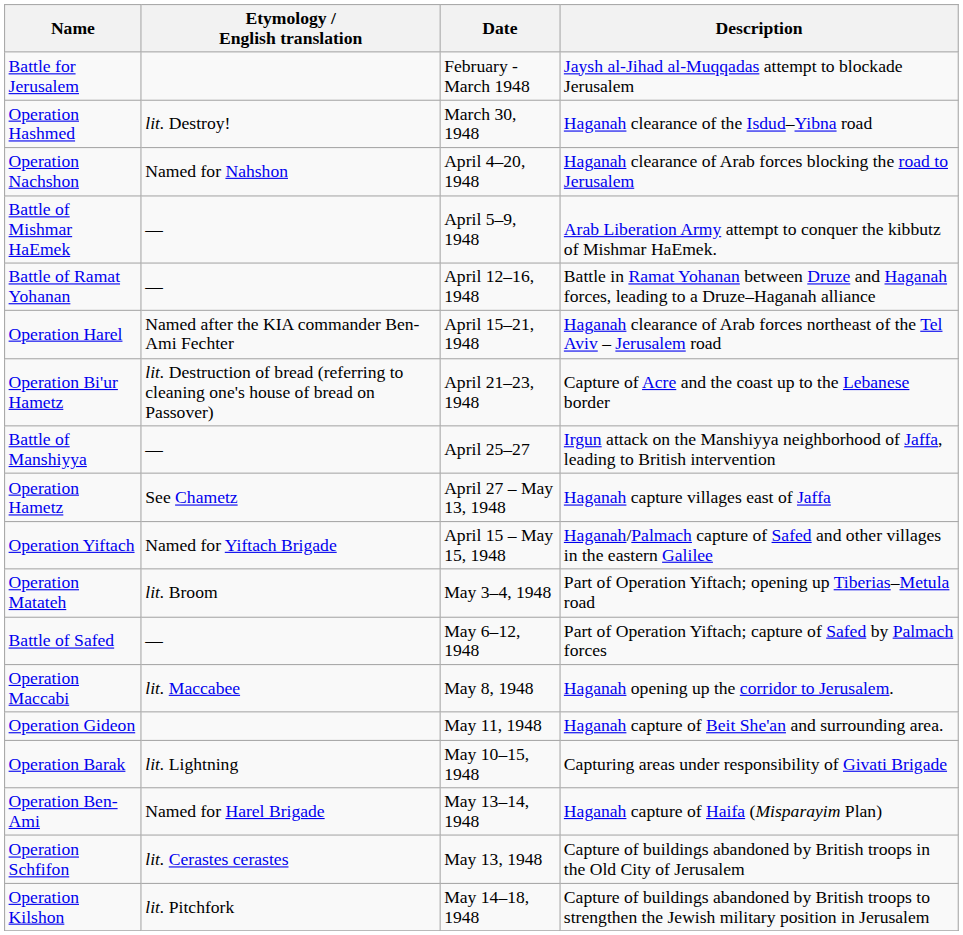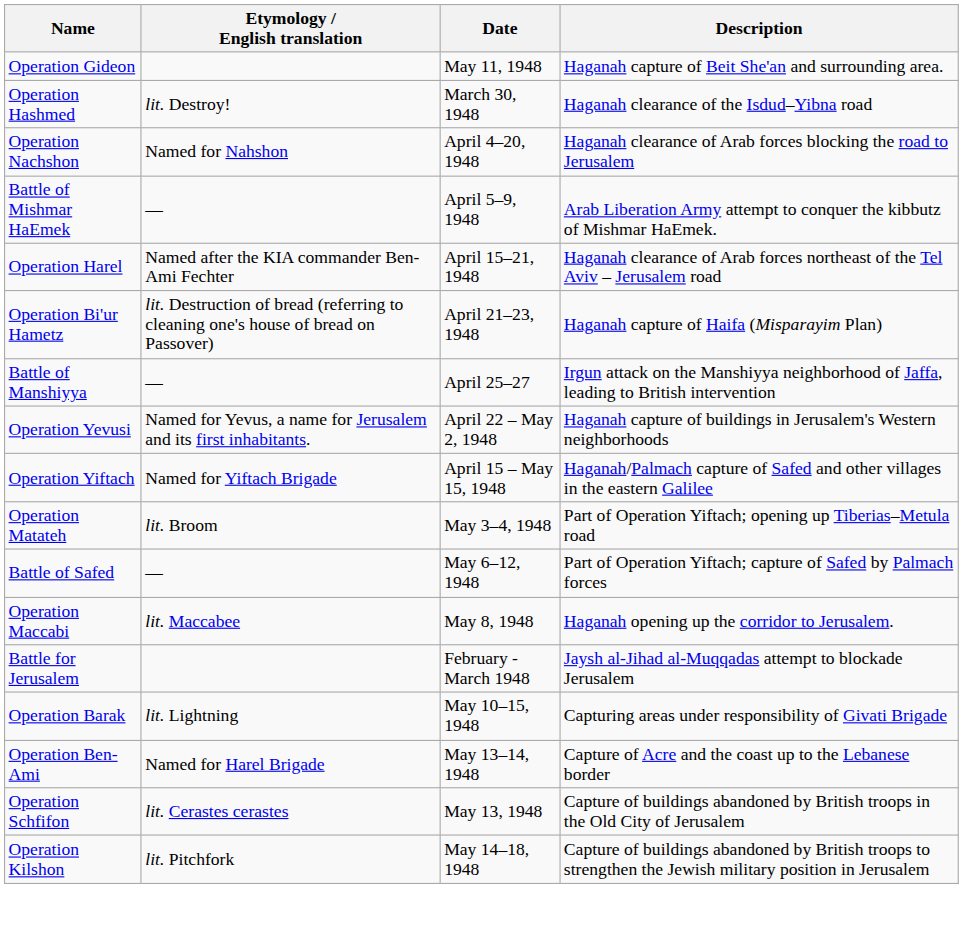 <table class="wikitable">
 <tr>
 <th>Name</th>
 <th>Etymology /<br>English translation</th>
 <th>Date</th>
 <th>Description</th>
 </tr>
 <tr>
-<td><a href='#'>Battle for Jerusalem</a></td>
+<td><a href='#'>Operation Gideon</a></td>
 <td></td>
-<td>February - March 1948</td>
-<td><a href='#'>Jaysh al-Jihad al-Muqqadas</a> attempt to blockade Jerusalem</td>
+<td>May 11, 1948</td>
+<td><a href='#'>Haganah</a> capture of <a href='#'>Beit She'an</a> and surrounding area.</td>
 </tr>
 <tr>
 <td><a href='#'>Operation Hashmed</a></td>
 <td><em>lit.</em> Destroy!</td>
 <td>March 30, 1948</td>
 <td><a href='#'>Haganah</a> clearance of the <a href='#'>Isdud</a>–<a href='#'>Yibna</a> road</td>
 </tr>
 <tr>
 <td><a href='#'>Operation Nachshon</a></td>
 <td>Named for <a href='#'>Nahshon</a></td>
 <td>April 4–20, 1948</td>
 <td><a href='#'>Haganah</a> clearance of Arab forces blocking the <a href='#'>road to Jerusalem</a></td>
 </tr>
 <tr>
 <td><a href='#'>Battle of Mishmar HaEmek</a></td>
 <td>—</td>
 <td>April 5–9, 1948</td>
 <td><br><a href='#'>Arab Liberation Army</a> attempt to conquer the kibbutz of Mishmar HaEmek.</td>
 </tr>
 <tr>
-<td><a href='#'>Battle of Ramat Yohanan</a></td>
-<td>—</td>
-<td>April 12–16, 1948</td>
-<td>Battle in <a href='#'>Ramat Yohanan</a> between <a href='#'>Druze</a> and <a href='#'>Haganah</a> forces, leading to a Druze–Haganah alliance</td>
-</tr>
-<tr>
 <td><a href='#'>Operation Harel</a></td>
 <td>Named after the KIA commander Ben-Ami Fechter</td>
 <td>April 15–21, 1948</td>
 <td><a href='#'>Haganah</a> clearance of Arab forces northeast of the <a href='#'>Tel Aviv</a> – <a href='#'>Jerusalem</a> road</td>
 </tr>
 <tr>
 <td><a href='#'>Operation Bi'ur Hametz</a></td>
 <td><em>lit.</em> Destruction of bread (referring to cleaning one's house of bread on Passover)</td>
 <td>April 21–23, 1948</td>
-<td>Capture of <a href='#'>Acre</a> and the coast up to the <a href='#'>Lebanese</a> border</td>
+<td><a href='#'>Haganah</a> capture of <a href='#'>Haifa</a> (<em>Misparayim</em> Plan)</td>
 </tr>
 <tr>
 <td><a href='#'>Battle of Manshiyya</a></td>
 <td>—</td>
 <td>April 25–27</td>
 <td><a href='#'>Irgun</a> attack on the Manshiyya neighborhood of <a href='#'>Jaffa</a>, leading to British intervention</td>
 </tr>
 <tr>
-<td><a href='#'>Operation Hametz</a></td>
-<td>See <a href='#'>Chametz</a></td>
-<td>April 27 – May 13, 1948</td>
-<td><a href='#'>Haganah</a> capture villages east of <a href='#'>Jaffa</a></td>
+<td><a href='#'>Operation Yevusi</a></td>
+<td>Named for Yevus, a name for <a href='#'>Jerusalem</a> and its <a href='#'>first inhabitants</a>.</td>
+<td>April 22 – May 2, 1948</td>
+<td><a href='#'>Haganah</a> capture of buildings in Jerusalem's Western neighborhoods</td>
 </tr>
 <tr>
 <td><a href='#'>Operation Yiftach</a></td>
 <td>Named for <a href='#'>Yiftach Brigade</a></td>
 <td>April 15 – May 15, 1948</td>
 <td><a href='#'>Haganah</a>/<a href='#'>Palmach</a> capture of <a href='#'>Safed</a> and other villages in the eastern <a href='#'>Galilee</a></td>
 </tr>
 <tr>
 <td><a href='#'>Operation Matateh</a></td>
 <td><em>lit.</em> Broom</td>
 <td>May 3–4, 1948</td>
 <td>Part of Operation Yiftach; opening up <a href='#'>Tiberias</a>–<a href='#'>Metula</a> road</td>
 </tr>
 <tr>
 <td><a href='#'>Battle of Safed</a></td>
 <td>—</td>
 <td>May 6–12, 1948</td>
 <td>Part of Operation Yiftach; capture of <a href='#'>Safed</a> by <a href='#'>Palmach</a> forces</td>
 </tr>
 <tr>
 <td><a href='#'>Operation Maccabi</a></td>
 <td><em>lit.</em> <a href='#'>Maccabee</a></td>
 <td>May 8, 1948</td>
 <td><a href='#'>Haganah</a> opening up the <a href='#'>corridor to Jerusalem</a>.</td>
 </tr>
 <tr>
-<td><a href='#'>Operation Gideon</a></td>
+<td><a href='#'>Battle for Jerusalem</a></td>
 <td></td>
-<td>May 11, 1948</td>
-<td><a href='#'>Haganah</a> capture of <a href='#'>Beit She'an</a> and surrounding area.</td>
+<td>February - March 1948</td>
+<td><a href='#'>Jaysh al-Jihad al-Muqqadas</a> attempt to blockade Jerusalem</td>
 </tr>
 <tr>
 <td><a href='#'>Operation Barak</a></td>
 <td><em>lit.</em> Lightning</td>
 <td>May 10–15, 1948</td>
 <td>Capturing areas under responsibility of <a href='#'>Givati Brigade</a></td>
 </tr>
 <tr>
 <td><a href='#'>Operation Ben-Ami</a></td>
 <td>Named for <a href='#'>Harel Brigade</a></td>
 <td>May 13–14, 1948</td>
-<td><a href='#'>Haganah</a> capture of <a href='#'>Haifa</a> (<em>Misparayim</em> Plan)</td>
+<td>Capture of <a href='#'>Acre</a> and the coast up to the <a href='#'>Lebanese</a> border</td>
 </tr>
 <tr>
 <td><a href='#'>Operation Schfifon</a></td>
 <td><em>lit.</em> <a href='#'>Cerastes cerastes</a></td>
 <td>May 13, 1948</td>
 <td>Capture of buildings abandoned by British troops in the Old City of Jerusalem</td>
 </tr>
 <tr>
 <td><a href='#'>Operation Kilshon</a></td>
 <td><em>lit.</em> Pitchfork</td>
 <td>May 14–18, 1948</td>
 <td>Capture of buildings abandoned by British troops to strengthen the Jewish military position in Jerusalem</td>
 </tr>
 </table>
